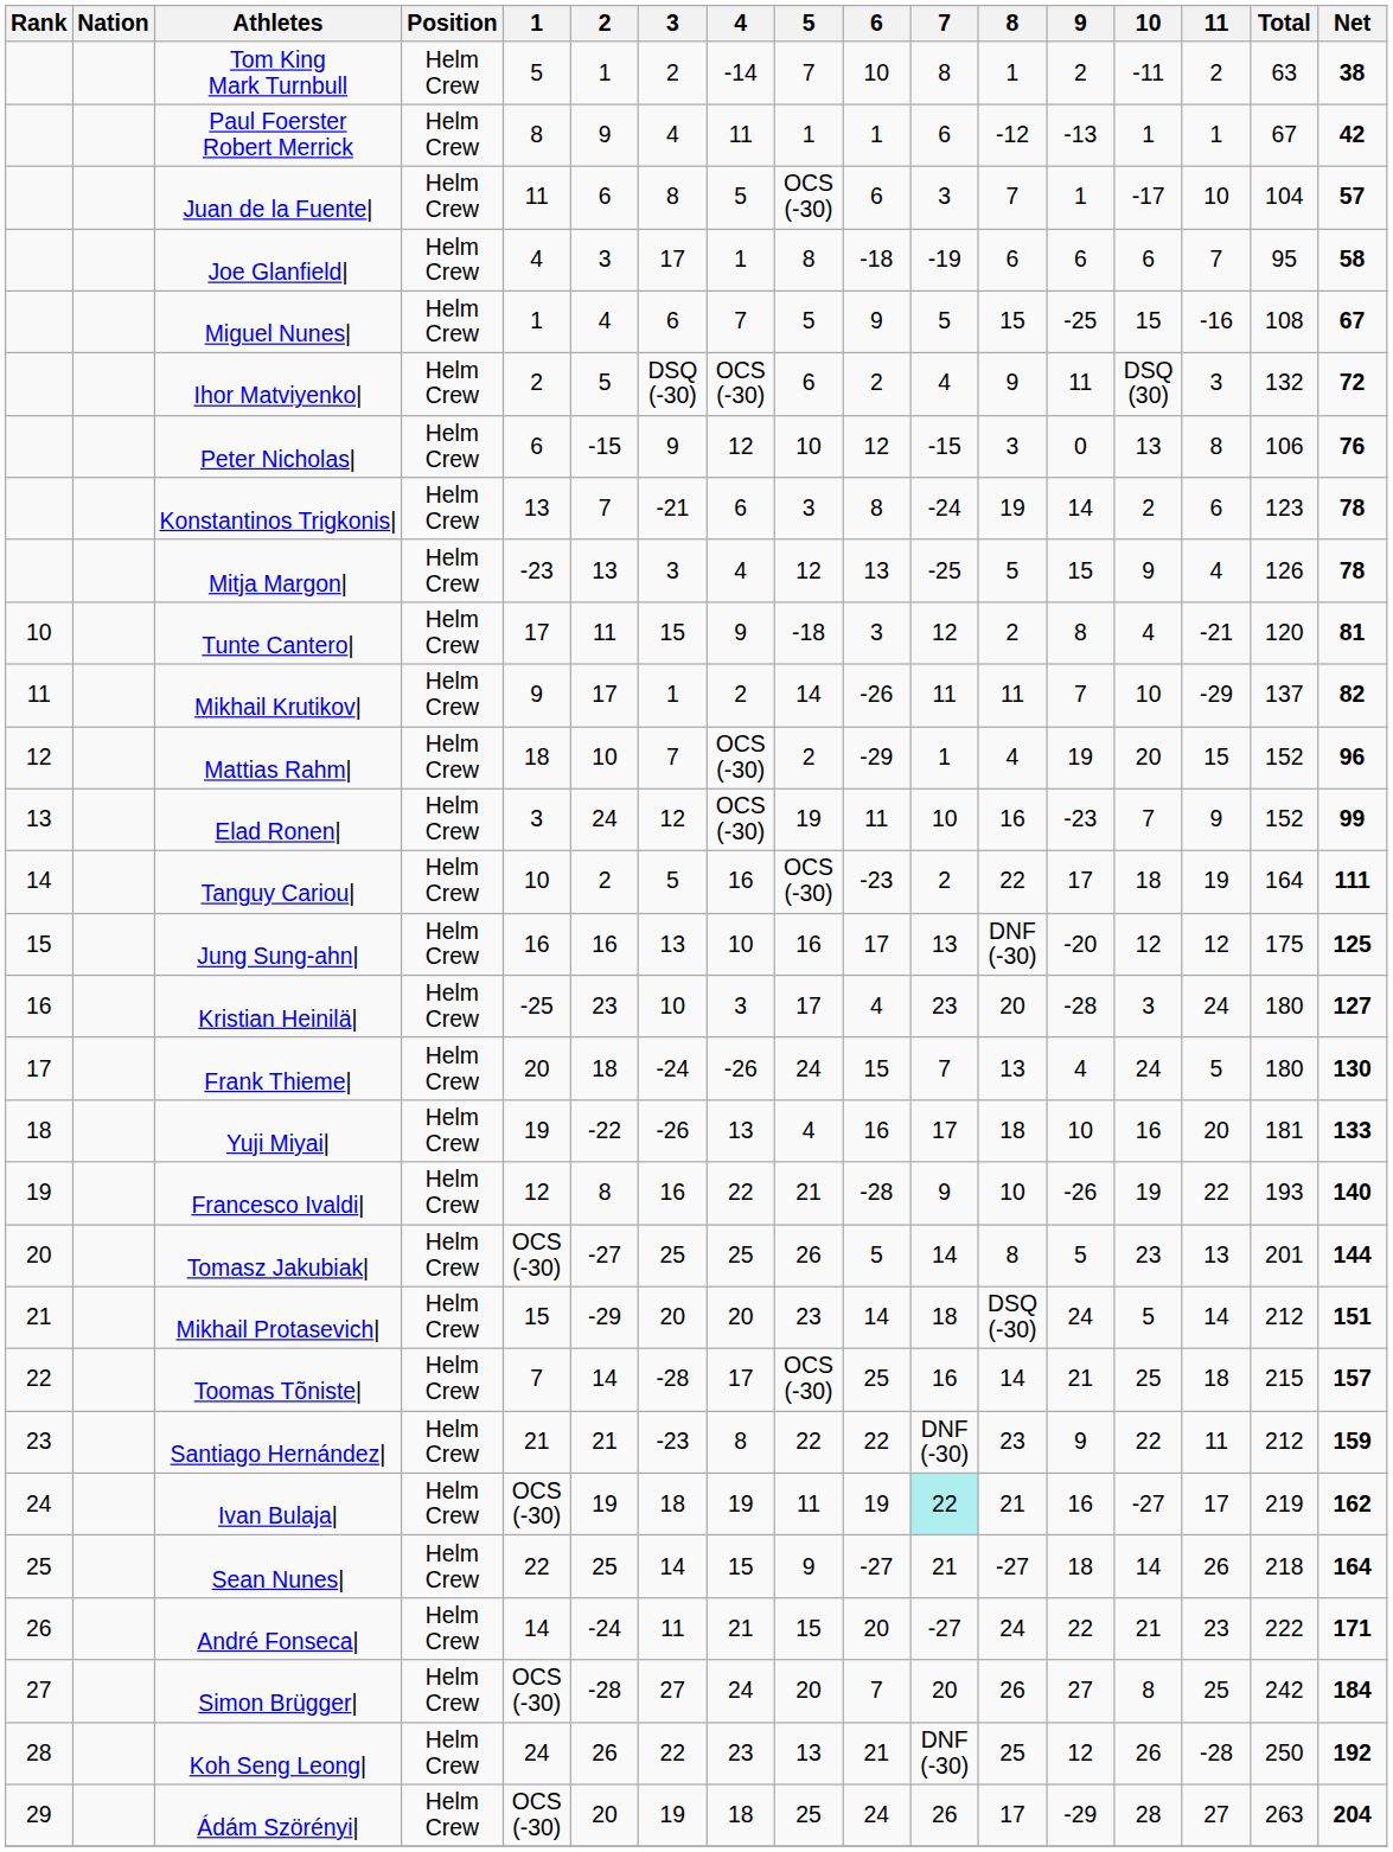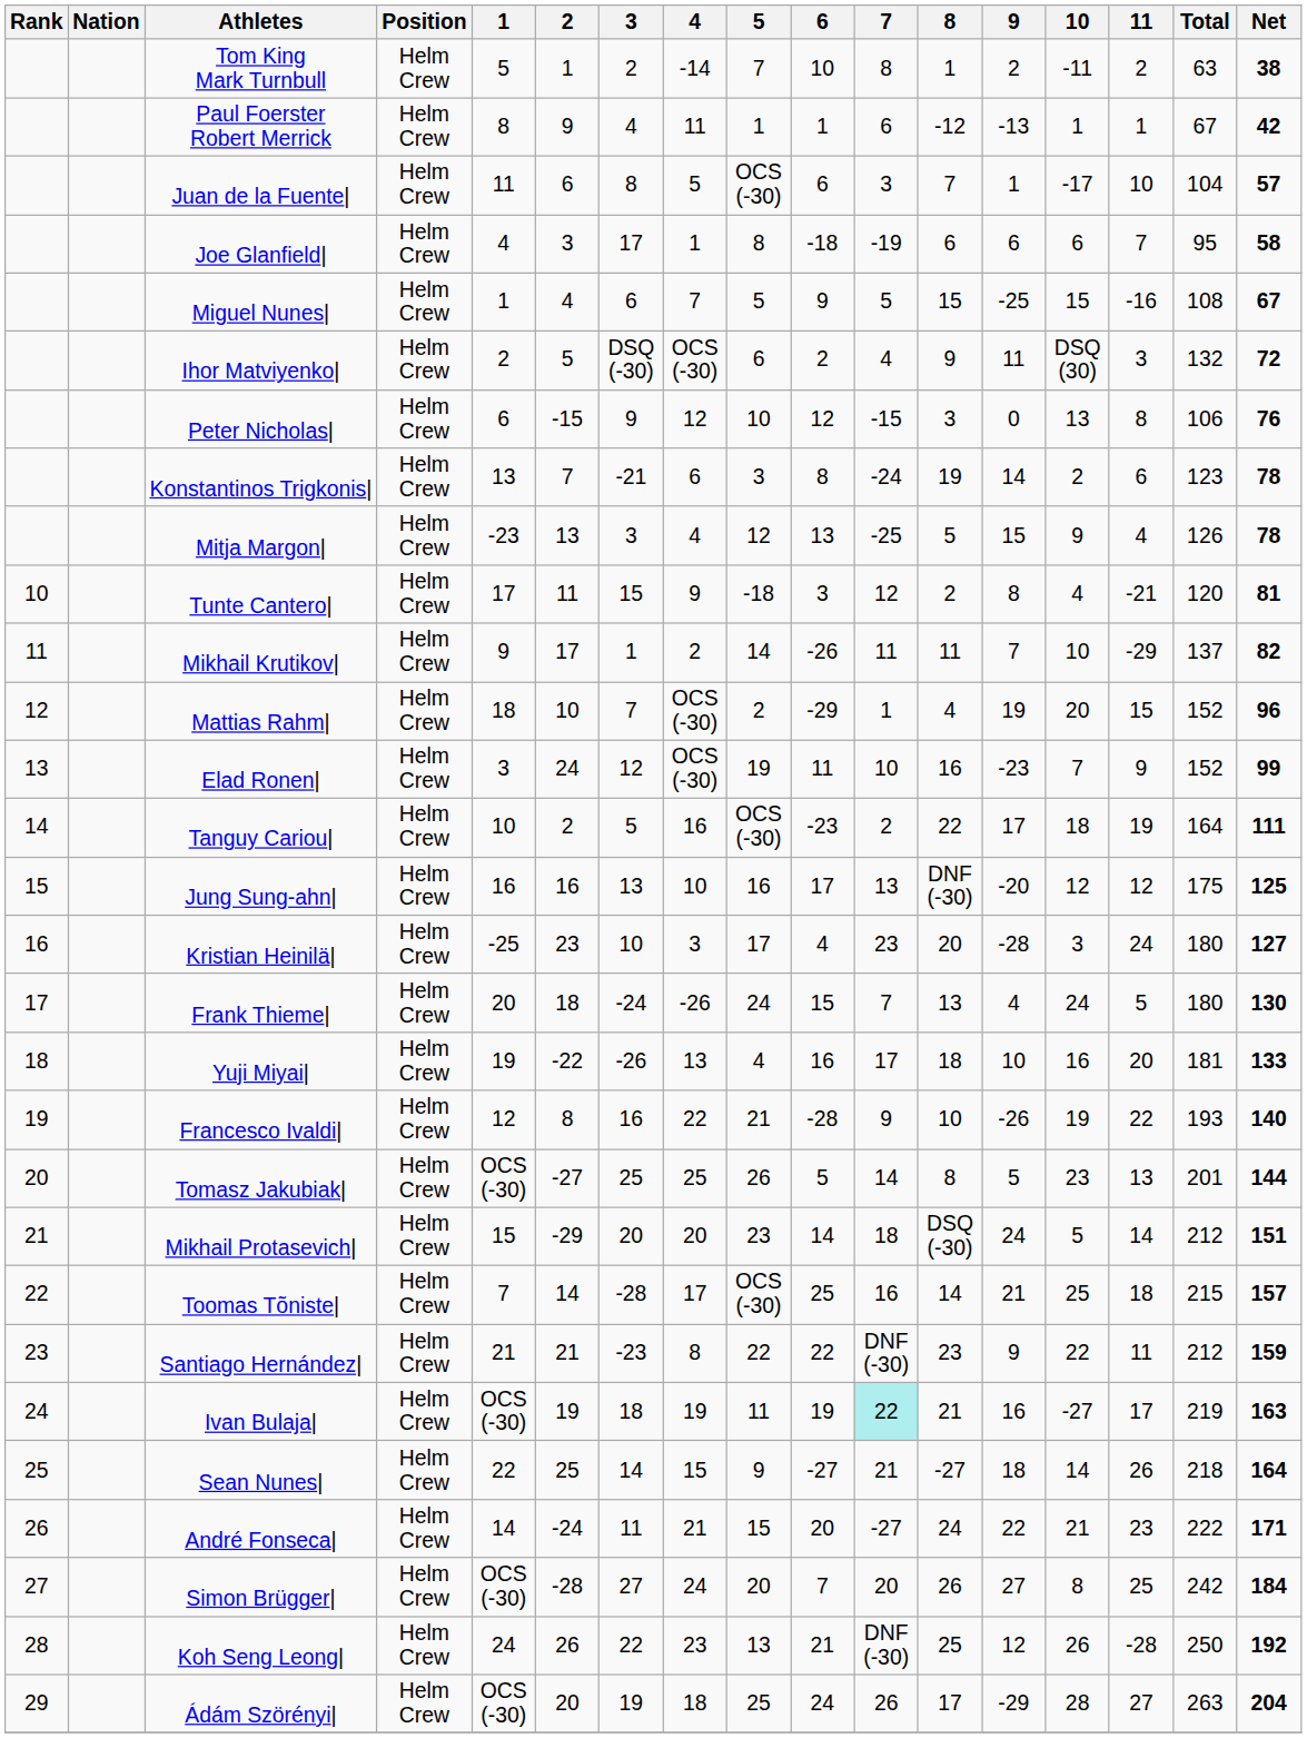 <table class="sortable wikitable" style="text-align:center;">
 <tr>
 <th>Rank</th>
 <th>Nation</th>
 <th>Athletes</th>
 <th>Position</th>
 <th width=40>1</th>
 <th width=40>2</th>
 <th width=40>3</th>
 <th width=40>4</th>
 <th width=40>5</th>
 <th width=40>6</th>
 <th width=40>7</th>
 <th width=40>8</th>
 <th width=40>9</th>
 <th width=40>10</th>
 <th width=40>11</th>
 <th width=40>Total</th>
 <th width=40>Net</th>
 </tr>
 <tr>
 <td></td>
 <td align=left></td>
 <td><a href='#'>Tom King</a> <br>  <a href='#'>Mark Turnbull</a></td>
 <td>Helm <br> Crew</td>
 <td>5</td>
 <td>1</td>
 <td>2</td>
 <td>-14</td>
 <td>7</td>
 <td>10</td>
 <td>8</td>
 <td>1</td>
 <td>2</td>
 <td>-11</td>
 <td>2</td>
 <td>63</td>
 <td><strong>38</strong></td>
 </tr>
 <tr>
 <td></td>
 <td align=left></td>
 <td><a href='#'>Paul Foerster</a> <br>  <a href='#'>Robert Merrick</a></td>
 <td>Helm <br> Crew</td>
 <td>8</td>
 <td>9</td>
 <td>4</td>
 <td>11</td>
 <td>1</td>
 <td>1</td>
 <td>6</td>
 <td>-12</td>
 <td>-13</td>
 <td>1</td>
 <td>1</td>
 <td>67</td>
 <td><strong>42</strong></td>
 </tr>
 <tr>
 <td></td>
 <td align=left></td>
 <td><br>  <a href='#'>Juan de la Fuente</a>|</td>
 <td>Helm <br> Crew</td>
 <td>11</td>
 <td>6</td>
 <td>8</td>
 <td>5</td>
 <td>OCS (-30)</td>
 <td>6</td>
 <td>3</td>
 <td>7</td>
 <td>1</td>
 <td>-17</td>
 <td>10</td>
 <td>104</td>
 <td><strong>57</strong></td>
 </tr>
 <tr>
 <td></td>
 <td align=left></td>
 <td><br>  <a href='#'>Joe Glanfield</a>|</td>
 <td>Helm <br> Crew</td>
 <td>4</td>
 <td>3</td>
 <td>17</td>
 <td>1</td>
 <td>8</td>
 <td>-18</td>
 <td>-19</td>
 <td>6</td>
 <td>6</td>
 <td>6</td>
 <td>7</td>
 <td>95</td>
 <td><strong>58</strong></td>
 </tr>
 <tr>
 <td></td>
 <td align=left></td>
 <td><br>  <a href='#'>Miguel Nunes</a>|</td>
 <td>Helm <br> Crew</td>
 <td>1</td>
 <td>4</td>
 <td>6</td>
 <td>7</td>
 <td>5</td>
 <td>9</td>
 <td>5</td>
 <td>15</td>
 <td>-25</td>
 <td>15</td>
 <td>-16</td>
 <td>108</td>
 <td><strong>67</strong></td>
 </tr>
 <tr>
 <td></td>
 <td align=left></td>
 <td><br>  <a href='#'>Ihor Matviyenko</a>|</td>
 <td>Helm <br> Crew</td>
 <td>2</td>
 <td>5</td>
 <td>DSQ (-30)</td>
 <td>OCS (-30)</td>
 <td>6</td>
 <td>2</td>
 <td>4</td>
 <td>9</td>
 <td>11</td>
 <td>DSQ (30)</td>
 <td>3</td>
 <td>132</td>
 <td><strong>72</strong></td>
 </tr>
 <tr>
 <td></td>
 <td align=left></td>
 <td><br>  <a href='#'>Peter Nicholas</a>|</td>
 <td>Helm <br> Crew</td>
 <td>6</td>
 <td>-15</td>
 <td>9</td>
 <td>12</td>
 <td>10</td>
 <td>12</td>
 <td>-15</td>
 <td>3</td>
 <td>0</td>
 <td>13</td>
 <td>8</td>
 <td>106</td>
 <td><strong>76</strong></td>
 </tr>
 <tr>
 <td></td>
 <td align=left></td>
 <td><br>  <a href='#'>Konstantinos Trigkonis</a>|</td>
 <td>Helm <br> Crew</td>
 <td>13</td>
 <td>7</td>
 <td>-21</td>
 <td>6</td>
 <td>3</td>
 <td>8</td>
 <td>-24</td>
 <td>19</td>
 <td>14</td>
 <td>2</td>
 <td>6</td>
 <td>123</td>
 <td><strong>78</strong></td>
 </tr>
 <tr>
 <td></td>
 <td align=left></td>
 <td><br>  <a href='#'>Mitja Margon</a>|</td>
 <td>Helm <br> Crew</td>
 <td>-23</td>
 <td>13</td>
 <td>3</td>
 <td>4</td>
 <td>12</td>
 <td>13</td>
 <td>-25</td>
 <td>5</td>
 <td>15</td>
 <td>9</td>
 <td>4</td>
 <td>126</td>
 <td><strong>78</strong></td>
 </tr>
 <tr>
 <td>10</td>
 <td align=left></td>
 <td><br>  <a href='#'>Tunte Cantero</a>|</td>
 <td>Helm <br> Crew</td>
 <td>17</td>
 <td>11</td>
 <td>15</td>
 <td>9</td>
 <td>-18</td>
 <td>3</td>
 <td>12</td>
 <td>2</td>
 <td>8</td>
 <td>4</td>
 <td>-21</td>
 <td>120</td>
 <td><strong>81</strong></td>
 </tr>
 <tr>
 <td>11</td>
 <td align=left></td>
 <td><br>  <a href='#'>Mikhail Krutikov</a>|</td>
 <td>Helm <br> Crew</td>
 <td>9</td>
 <td>17</td>
 <td>1</td>
 <td>2</td>
 <td>14</td>
 <td>-26</td>
 <td>11</td>
 <td>11</td>
 <td>7</td>
 <td>10</td>
 <td>-29</td>
 <td>137</td>
 <td><strong>82</strong></td>
 </tr>
 <tr>
 <td>12</td>
 <td align=left></td>
 <td><br>  <a href='#'>Mattias Rahm</a>|</td>
 <td>Helm <br> Crew</td>
 <td>18</td>
 <td>10</td>
 <td>7</td>
 <td>OCS (-30)</td>
 <td>2</td>
 <td>-29</td>
 <td>1</td>
 <td>4</td>
 <td>19</td>
 <td>20</td>
 <td>15</td>
 <td>152</td>
 <td><strong>96</strong></td>
 </tr>
 <tr>
 <td>13</td>
 <td align=left></td>
 <td><br>  <a href='#'>Elad Ronen</a>|</td>
 <td>Helm <br> Crew</td>
 <td>3</td>
 <td>24</td>
 <td>12</td>
 <td>OCS (-30)</td>
 <td>19</td>
 <td>11</td>
 <td>10</td>
 <td>16</td>
 <td>-23</td>
 <td>7</td>
 <td>9</td>
 <td>152</td>
 <td><strong>99</strong></td>
 </tr>
 <tr>
 <td>14</td>
 <td align=left></td>
 <td><br>  <a href='#'>Tanguy Cariou</a>|</td>
 <td>Helm <br> Crew</td>
 <td>10</td>
 <td>2</td>
 <td>5</td>
 <td>16</td>
 <td>OCS (-30)</td>
 <td>-23</td>
 <td>2</td>
 <td>22</td>
 <td>17</td>
 <td>18</td>
 <td>19</td>
 <td>164</td>
 <td><strong>111</strong></td>
 </tr>
 <tr>
 <td>15</td>
 <td align=left></td>
 <td><br>  <a href='#'>Jung Sung-ahn</a>|</td>
 <td>Helm <br> Crew</td>
 <td>16</td>
 <td>16</td>
 <td>13</td>
 <td>10</td>
 <td>16</td>
 <td>17</td>
 <td>13</td>
 <td>DNF (-30)</td>
 <td>-20</td>
 <td>12</td>
 <td>12</td>
 <td>175</td>
 <td><strong>125</strong></td>
 </tr>
 <tr>
 <td>16</td>
 <td align=left></td>
 <td><br>  <a href='#'>Kristian Heinilä</a>|</td>
 <td>Helm <br> Crew</td>
 <td>-25</td>
 <td>23</td>
 <td>10</td>
 <td>3</td>
 <td>17</td>
 <td>4</td>
 <td>23</td>
 <td>20</td>
 <td>-28</td>
 <td>3</td>
 <td>24</td>
 <td>180</td>
 <td><strong>127</strong></td>
 </tr>
 <tr>
 <td>17</td>
 <td align=left></td>
 <td><br>  <a href='#'>Frank Thieme</a>|</td>
 <td>Helm <br> Crew</td>
 <td>20</td>
 <td>18</td>
 <td>-24</td>
 <td>-26</td>
 <td>24</td>
 <td>15</td>
 <td>7</td>
 <td>13</td>
 <td>4</td>
 <td>24</td>
 <td>5</td>
 <td>180</td>
 <td><strong>130</strong></td>
 </tr>
 <tr>
 <td>18</td>
 <td align=left></td>
 <td><br>  <a href='#'>Yuji Miyai</a>|</td>
 <td>Helm <br> Crew</td>
 <td>19</td>
 <td>-22</td>
 <td>-26</td>
 <td>13</td>
 <td>4</td>
 <td>16</td>
 <td>17</td>
 <td>18</td>
 <td>10</td>
 <td>16</td>
 <td>20</td>
 <td>181</td>
 <td><strong>133</strong></td>
 </tr>
 <tr>
 <td>19</td>
 <td align=left></td>
 <td><br>  <a href='#'>Francesco Ivaldi</a>|</td>
 <td>Helm <br> Crew</td>
 <td>12</td>
 <td>8</td>
 <td>16</td>
 <td>22</td>
 <td>21</td>
 <td>-28</td>
 <td>9</td>
 <td>10</td>
 <td>-26</td>
 <td>19</td>
 <td>22</td>
 <td>193</td>
 <td><strong>140</strong></td>
 </tr>
 <tr>
 <td>20</td>
 <td align=left></td>
 <td><br>  <a href='#'>Tomasz Jakubiak</a>|</td>
 <td>Helm <br> Crew</td>
 <td>OCS (-30)</td>
 <td>-27</td>
 <td>25</td>
 <td>25</td>
 <td>26</td>
 <td>5</td>
 <td>14</td>
 <td>8</td>
 <td>5</td>
 <td>23</td>
 <td>13</td>
 <td>201</td>
 <td><strong>144</strong></td>
 </tr>
 <tr>
 <td>21</td>
 <td align=left></td>
 <td><br>  <a href='#'>Mikhail Protasevich</a>|</td>
 <td>Helm <br> Crew</td>
 <td>15</td>
 <td>-29</td>
 <td>20</td>
 <td>20</td>
 <td>23</td>
 <td>14</td>
 <td>18</td>
 <td>DSQ (-30)</td>
 <td>24</td>
 <td>5</td>
 <td>14</td>
 <td>212</td>
 <td><strong>151</strong></td>
 </tr>
 <tr>
 <td>22</td>
 <td align=left></td>
 <td><br>  <a href='#'>Toomas Tõniste</a>|</td>
 <td>Helm <br> Crew</td>
 <td>7</td>
 <td>14</td>
 <td>-28</td>
 <td>17</td>
 <td>OCS (-30)</td>
 <td>25</td>
 <td>16</td>
 <td>14</td>
 <td>21</td>
 <td>25</td>
 <td>18</td>
 <td>215</td>
 <td><strong>157</strong></td>
 </tr>
 <tr>
 <td>23</td>
 <td align=left></td>
 <td><br>  <a href='#'>Santiago Hernández</a>|</td>
 <td>Helm <br> Crew</td>
 <td>21</td>
 <td>21</td>
 <td>-23</td>
 <td>8</td>
 <td>22</td>
 <td>22</td>
 <td>DNF (-30)</td>
 <td>23</td>
 <td>9</td>
 <td>22</td>
 <td>11</td>
 <td>212</td>
 <td><strong>159</strong></td>
 </tr>
 <tr>
 <td>24</td>
 <td align=left></td>
 <td><br>  <a href='#'>Ivan Bulaja</a>|</td>
 <td>Helm <br> Crew</td>
 <td>OCS (-30)</td>
 <td>19</td>
 <td>18</td>
 <td>19</td>
 <td>11</td>
 <td>19</td>
 <td style="background: paleturquoise;">22</td>
 <td>21</td>
 <td>16</td>
 <td>-27</td>
 <td>17</td>
 <td>219</td>
-<td><strong>162</strong></td>
+<td><strong>163</strong></td>
 </tr>
 <tr>
 <td>25</td>
 <td align=left></td>
 <td><br>  <a href='#'>Sean Nunes</a>|</td>
 <td>Helm <br> Crew</td>
 <td>22</td>
 <td>25</td>
 <td>14</td>
 <td>15</td>
 <td>9</td>
 <td>-27</td>
 <td>21</td>
 <td>-27</td>
 <td>18</td>
 <td>14</td>
 <td>26</td>
 <td>218</td>
 <td><strong>164</strong></td>
 </tr>
 <tr>
 <td>26</td>
 <td align=left></td>
 <td><br>  <a href='#'>André Fonseca</a>|</td>
 <td>Helm <br> Crew</td>
 <td>14</td>
 <td>-24</td>
 <td>11</td>
 <td>21</td>
 <td>15</td>
 <td>20</td>
 <td>-27</td>
 <td>24</td>
 <td>22</td>
 <td>21</td>
 <td>23</td>
 <td>222</td>
 <td><strong>171</strong></td>
 </tr>
 <tr>
 <td>27</td>
 <td align=left></td>
 <td><br>  <a href='#'>Simon Brügger</a>|</td>
 <td>Helm <br> Crew</td>
 <td>OCS (-30)</td>
 <td>-28</td>
 <td>27</td>
 <td>24</td>
 <td>20</td>
 <td>7</td>
 <td>20</td>
 <td>26</td>
 <td>27</td>
 <td>8</td>
 <td>25</td>
 <td>242</td>
 <td><strong>184</strong></td>
 </tr>
 <tr>
 <td>28</td>
 <td align=left></td>
 <td><br>  <a href='#'>Koh Seng Leong</a>|</td>
 <td>Helm <br> Crew</td>
 <td>24</td>
 <td>26</td>
 <td>22</td>
 <td>23</td>
 <td>13</td>
 <td>21</td>
 <td>DNF (-30)</td>
 <td>25</td>
 <td>12</td>
 <td>26</td>
 <td>-28</td>
 <td>250</td>
 <td><strong>192</strong></td>
 </tr>
 <tr>
 <td>29</td>
 <td align=left></td>
 <td><br>  <a href='#'>Ádám Szörényi</a>|</td>
 <td>Helm <br> Crew</td>
 <td>OCS (-30)</td>
 <td>20</td>
 <td>19</td>
 <td>18</td>
 <td>25</td>
 <td>24</td>
 <td>26</td>
 <td>17</td>
 <td>-29</td>
 <td>28</td>
 <td>27</td>
 <td>263</td>
 <td><strong>204</strong></td>
 </tr>
 <tr>
 </tr>
 </table>
